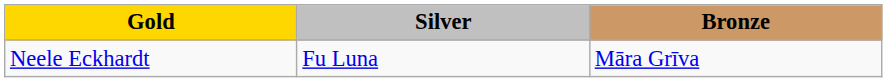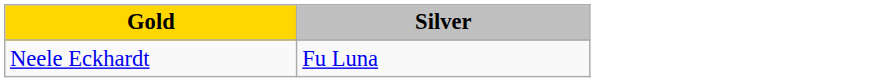 <table class="wikitable" style="text-align:left">
 <tr align="center">
 <td width=200 bgcolor=gold><strong>Gold</strong></td>
 <td width=200 bgcolor=silver><strong>Silver</strong></td>
-<td width=200 bgcolor=CC9966><strong>Bronze</strong></td>
 </tr>
 <tr>
 <td><a href='#'>Neele Eckhardt</a><br></td>
 <td><a href='#'>Fu Luna</a><br></td>
-<td><a href='#'>Māra Grīva</a><br></td>
 </tr>
 </table>
